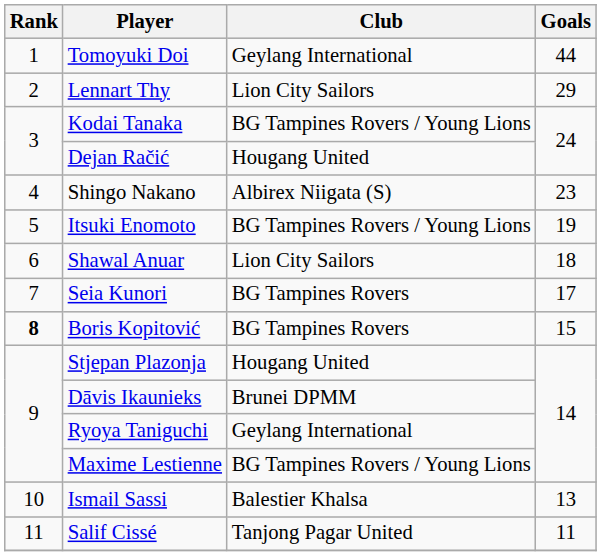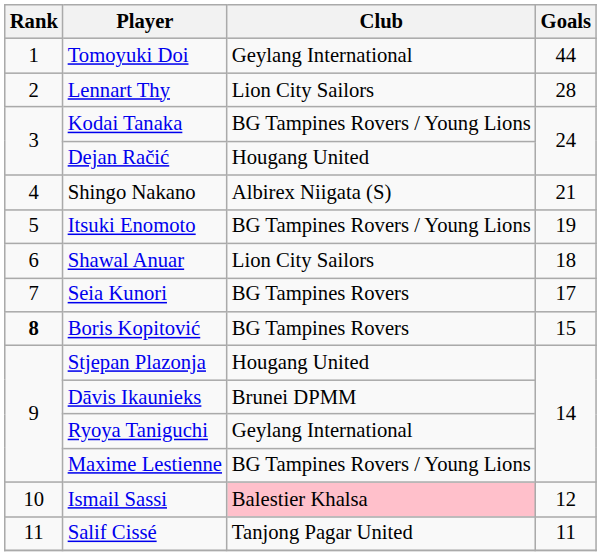 <table class="wikitable plainrowheaders sortable" style="font-size:85%">
 <tr>
 <th>Rank</th>
 <th>Player</th>
 <th>Club</th>
 <th>Goals</th>
 </tr>
 <tr>
 <td align="center" rowspan="1">1</td>
 <td> <a href='#'>Tomoyuki Doi</a></td>
 <td>Geylang International</td>
 <td align="center" rowspan="1">44</td>
 </tr>
 <tr>
 <td align="center" rowspan="1">2</td>
 <td> <a href='#'>Lennart Thy</a></td>
 <td>Lion City Sailors</td>
-<td align="center" rowspan="1">29</td>
+<td align="center" rowspan="1">28</td>
 </tr>
 <tr>
 <td align="center" rowspan="2">3</td>
 <td> <a href='#'>Kodai Tanaka</a></td>
 <td>BG Tampines Rovers / Young Lions </td>
 <td align="center" rowspan="2">24</td>
 </tr>
 <tr>
 <td> <a href='#'>Dejan Račić</a></td>
 <td>Hougang United</td>
 </tr>
 <tr>
 <td align="center" rowspan="1">4</td>
 <td> Shingo Nakano</td>
 <td>Albirex Niigata (S)</td>
-<td align="center" rowspan="1">23</td>
+<td align="center" rowspan="1">21</td>
 </tr>
 <tr>
 <td align="center" rowspan="1">5</td>
 <td> <a href='#'>Itsuki Enomoto</a></td>
 <td>BG Tampines Rovers / Young Lions </td>
 <td align="center" rowspan="1">19</td>
 </tr>
 <tr>
 <td align="center" rowspan="1">6</td>
 <td> <a href='#'>Shawal Anuar</a></td>
 <td>Lion City Sailors</td>
 <td align="center" rowspan="1">18</td>
 </tr>
 <tr>
 <td align="center" rowspan="1">7</td>
 <td> <a href='#'>Seia Kunori</a></td>
 <td>BG Tampines Rovers</td>
 <td align="center" rowspan="1">17</td>
 </tr>
 <tr>
 <td align="center" rowspan="1"><strong>8</strong></td>
 <td> <a href='#'>Boris Kopitović</a></td>
 <td>BG Tampines Rovers</td>
 <td align="center" rowspan="1">15</td>
 </tr>
 <tr>
 <td align="center" rowspan="4">9</td>
 <td> <a href='#'>Stjepan Plazonja</a></td>
 <td>Hougang United</td>
 <td align="center" rowspan="4">14</td>
 </tr>
 <tr>
 <td> <a href='#'>Dāvis Ikaunieks</a></td>
 <td> Brunei DPMM</td>
 </tr>
 <tr>
 <td> <a href='#'>Ryoya Taniguchi</a></td>
 <td>Geylang International</td>
 </tr>
 <tr>
 <td> <a href='#'>Maxime Lestienne</a></td>
 <td>BG Tampines Rovers / Young Lions </td>
 </tr>
 <tr>
 <td align="center" rowspan="1">10</td>
 <td> <a href='#'>Ismail Sassi</a></td>
-<td>Balestier Khalsa</td>
-<td align="center" rowspan="1">13</td>
+<td style="background: pink;">Balestier Khalsa</td>
+<td align="center" rowspan="1">12</td>
 </tr>
 <tr>
 <td align="center" rowspan="1">11</td>
 <td> <a href='#'>Salif Cissé</a></td>
 <td>Tanjong Pagar United</td>
 <td align="center" rowspan="1">11</td>
 </tr>
 <tr>
 </tr>
 </table>
